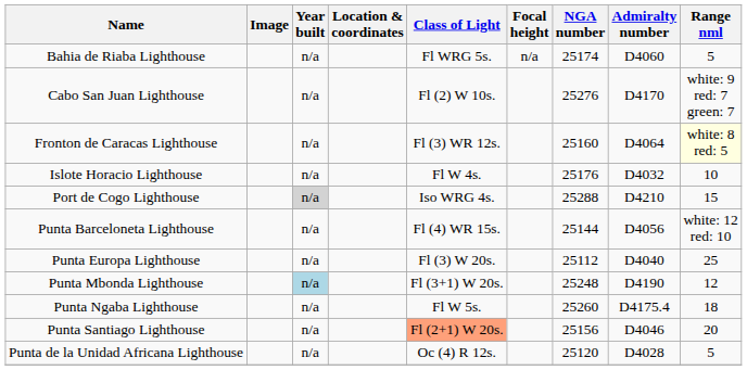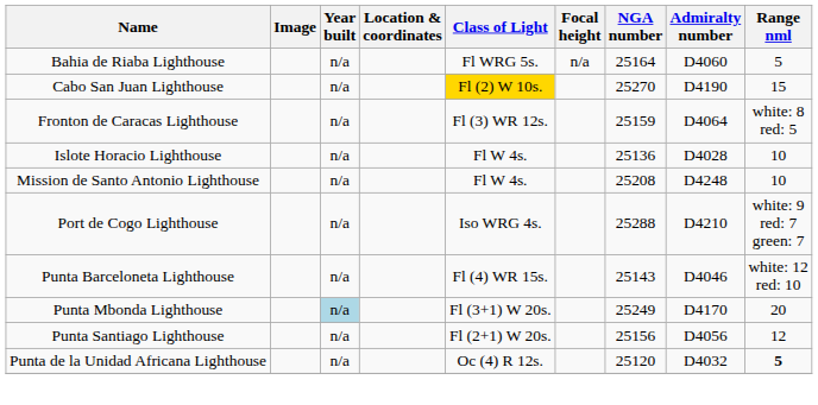 <table class="wikitable sortable" style="margin:auto;text-align:center">
 <tr>
 <th>Name</th>
 <th>Image</th>
 <th>Year<br>built</th>
 <th>Location &<br> coordinates</th>
 <th><a href='#'>Class of Light</a></th>
 <th>Focal<br>height</th>
 <th><a href='#'>NGA</a><br>number</th>
 <th><a href='#'>Admiralty</a><br>number</th>
 <th>Range<br><a href='#'>nml</a></th>
 </tr>
 <tr>
 <td>Bahia de Riaba Lighthouse</td>
 <td></td>
 <td>n/a</td>
 <td></td>
 <td>Fl WRG 5s.</td>
 <td>n/a</td>
-<td>25174</td>
+<td>25164</td>
 <td>D4060</td>
 <td>5</td>
 </tr>
 <tr>
 <td>Cabo San Juan Lighthouse</td>
 <td></td>
 <td>n/a</td>
 <td></td>
-<td>Fl (2) W 10s.</td>
+<td style="background: gold;">Fl (2) W 10s.</td>
 <td></td>
-<td>25276</td>
-<td>D4170</td>
-<td>white: 9<br>red: 7<br>green: 7</td>
+<td>25270</td>
+<td>D4190</td>
+<td>15</td>
 </tr>
 <tr>
 <td>Fronton de Caracas Lighthouse</td>
 <td></td>
 <td>n/a</td>
 <td></td>
 <td>Fl (3) WR 12s.</td>
 <td></td>
-<td>25160</td>
+<td>25159</td>
 <td>D4064</td>
-<td style="background: lightyellow;">white: 8<br>red: 5</td>
+<td>white: 8<br>red: 5</td>
 </tr>
 <tr>
 <td>Islote Horacio Lighthouse</td>
 <td></td>
 <td>n/a</td>
 <td></td>
 <td>Fl W 4s.</td>
 <td></td>
-<td>25176</td>
-<td>D4032</td>
+<td>25136</td>
+<td>D4028</td>
+<td>10</td>
+</tr>
+<tr>
+<td>Mission de Santo Antonio Lighthouse</td>
+<td></td>
+<td>n/a</td>
+<td></td>
+<td>Fl W 4s.</td>
+<td></td>
+<td>25208</td>
+<td>D4248</td>
 <td>10</td>
 </tr>
 <tr>
 <td>Port de Cogo Lighthouse</td>
 <td></td>
-<td style="background: lightgrey;">n/a</td>
+<td>n/a</td>
 <td></td>
 <td>Iso WRG 4s.</td>
 <td></td>
 <td>25288</td>
 <td>D4210</td>
-<td>15</td>
+<td>white: 9<br>red: 7<br>green: 7</td>
 </tr>
 <tr>
 <td>Punta Barceloneta Lighthouse</td>
 <td></td>
 <td>n/a</td>
 <td></td>
 <td>Fl (4) WR 15s.</td>
 <td></td>
-<td>25144</td>
-<td>D4056</td>
+<td>25143</td>
+<td>D4046</td>
 <td>white: 12<br>red: 10</td>
-</tr>
-<tr>
-<td>Punta Europa Lighthouse</td>
-<td></td>
-<td>n/a</td>
-<td></td>
-<td>Fl (3) W 20s.</td>
-<td></td>
-<td>25112</td>
-<td>D4040</td>
-<td>25</td>
 </tr>
 <tr>
 <td>Punta Mbonda Lighthouse</td>
 <td></td>
 <td style="background: lightblue;">n/a</td>
 <td></td>
 <td>Fl (3+1) W 20s.</td>
 <td></td>
-<td>25248</td>
-<td>D4190</td>
-<td>12</td>
-</tr>
-<tr>
-<td>Punta Ngaba Lighthouse</td>
-<td></td>
-<td>n/a</td>
-<td></td>
-<td>Fl W 5s.</td>
-<td></td>
-<td>25260</td>
-<td>D4175.4</td>
-<td>18</td>
+<td>25249</td>
+<td>D4170</td>
+<td>20</td>
 </tr>
 <tr>
 <td>Punta Santiago Lighthouse</td>
 <td></td>
 <td>n/a</td>
 <td></td>
-<td style="background: lightsalmon;">Fl (2+1) W 20s.</td>
+<td>Fl (2+1) W 20s.</td>
 <td></td>
 <td>25156</td>
-<td>D4046</td>
-<td>20</td>
+<td>D4056</td>
+<td>12</td>
 </tr>
 <tr>
 <td>Punta de la Unidad Africana Lighthouse</td>
 <td></td>
 <td>n/a</td>
 <td></td>
 <td>Oc (4) R 12s.</td>
 <td></td>
 <td>25120</td>
-<td>D4028</td>
-<td>5</td>
+<td>D4032</td>
+<td><strong>5</strong></td>
 </tr>
 <tr>
 </tr>
 </table>
